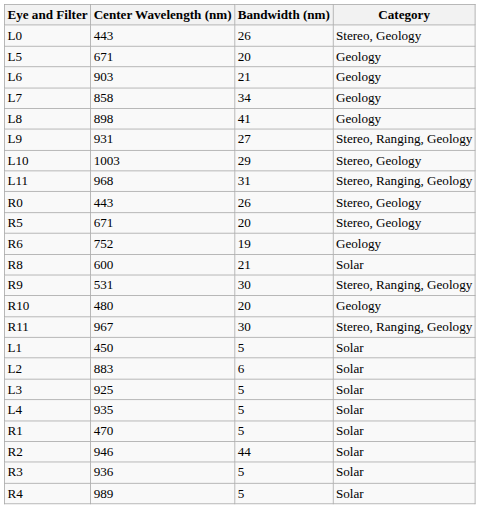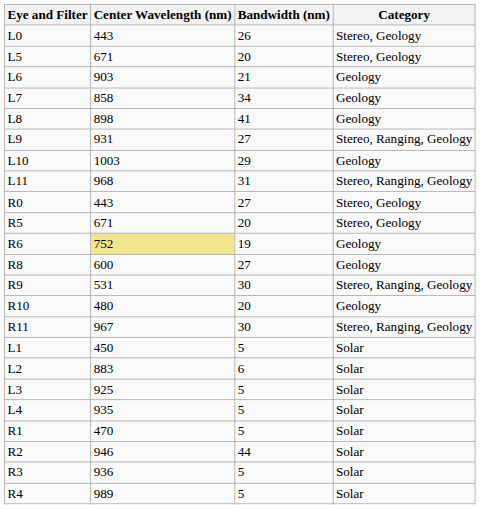 <table class="wikitable sortable">
 <tr>
 <th>Eye and Filter</th>
 <th>Center Wavelength (nm)</th>
 <th>Bandwidth (nm)</th>
 <th>Category</th>
 </tr>
 <tr>
 <td>L0</td>
 <td>443</td>
 <td>26</td>
 <td>Stereo, Geology</td>
 </tr>
 <tr>
 <td>L5</td>
 <td>671</td>
 <td>20</td>
-<td>Geology</td>
+<td>Stereo, Geology</td>
 </tr>
 <tr>
 <td>L6</td>
 <td>903</td>
 <td>21</td>
 <td>Geology</td>
 </tr>
 <tr>
 <td>L7</td>
 <td>858</td>
 <td>34</td>
 <td>Geology</td>
 </tr>
 <tr>
 <td>L8</td>
 <td>898</td>
 <td>41</td>
 <td>Geology</td>
 </tr>
 <tr>
 <td>L9</td>
 <td>931</td>
 <td>27</td>
 <td>Stereo, Ranging, Geology</td>
 </tr>
 <tr>
 <td>L10</td>
 <td>1003</td>
 <td>29</td>
-<td>Stereo, Geology</td>
+<td>Geology</td>
 </tr>
 <tr>
 <td>L11</td>
 <td>968</td>
 <td>31</td>
 <td>Stereo, Ranging, Geology</td>
 </tr>
 <tr>
 <td>R0</td>
 <td>443</td>
-<td>26</td>
+<td>27</td>
 <td>Stereo, Geology</td>
 </tr>
 <tr>
 <td>R5</td>
 <td>671</td>
 <td>20</td>
 <td>Stereo, Geology</td>
 </tr>
 <tr>
 <td>R6</td>
-<td>752</td>
+<td style="background: khaki;">752</td>
 <td>19</td>
 <td>Geology</td>
 </tr>
 <tr>
 <td>R8</td>
 <td>600</td>
-<td>21</td>
-<td>Solar</td>
+<td>27</td>
+<td>Geology</td>
 </tr>
 <tr>
 <td>R9</td>
 <td>531</td>
 <td>30</td>
 <td>Stereo, Ranging, Geology</td>
 </tr>
 <tr>
 <td>R10</td>
 <td>480</td>
 <td>20</td>
 <td>Geology</td>
 </tr>
 <tr>
 <td>R11</td>
 <td>967</td>
 <td>30</td>
 <td>Stereo, Ranging, Geology</td>
 </tr>
 <tr>
 <td>L1</td>
 <td>450</td>
 <td>5</td>
 <td>Solar</td>
 </tr>
 <tr>
 <td>L2</td>
 <td>883</td>
 <td>6</td>
 <td>Solar</td>
 </tr>
 <tr>
 <td>L3</td>
 <td>925</td>
 <td>5</td>
 <td>Solar</td>
 </tr>
 <tr>
 <td>L4</td>
 <td>935</td>
 <td>5</td>
 <td>Solar</td>
 </tr>
 <tr>
 <td>R1</td>
 <td>470</td>
 <td>5</td>
 <td>Solar</td>
 </tr>
 <tr>
 <td>R2</td>
 <td>946</td>
 <td>44</td>
 <td>Solar</td>
 </tr>
 <tr>
 <td>R3</td>
 <td>936</td>
 <td>5</td>
 <td>Solar</td>
 </tr>
 <tr>
 <td>R4</td>
 <td>989</td>
 <td>5</td>
 <td>Solar</td>
 </tr>
 </table>
